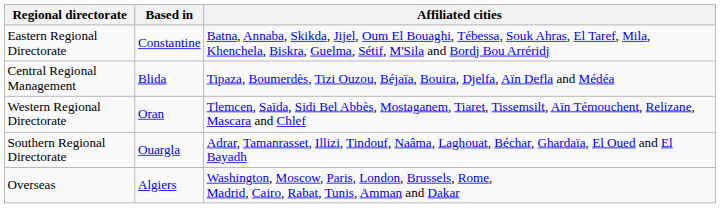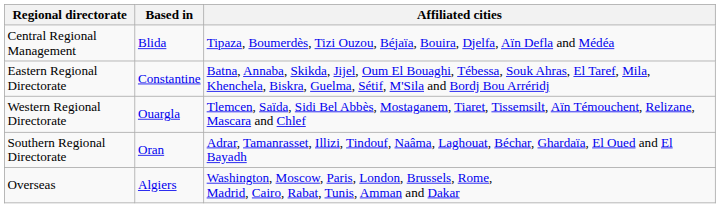 <table class="wikitable" border="1">
 <tr>
 <th>Regional directorate</th>
 <th>Based in</th>
 <th>Affiliated cities</th>
 </tr>
 <tr>
+<td>Central Regional Management</td>
+<td><a href='#'>Blida</a></td>
+<td><a href='#'>Tipaza</a>, <a href='#'>Boumerdès</a>, <a href='#'>Tizi Ouzou</a>, <a href='#'>Béjaïa</a>, <a href='#'>Bouira</a>, <a href='#'>Djelfa</a>, <a href='#'>Aïn Defla</a> and <a href='#'>Médéa</a></td>
+</tr>
+<tr>
 <td>Eastern Regional Directorate</td>
 <td><a href='#'>Constantine</a></td>
 <td><a href='#'>Batna</a>, <a href='#'>Annaba</a>, <a href='#'>Skikda</a>, <a href='#'>Jijel</a>, <a href='#'>Oum El Bouaghi</a>, <a href='#'>Tébessa</a>, <a href='#'>Souk Ahras</a>, <a href='#'>El Taref</a>, <a href='#'>Mila</a>, <a href='#'>Khenchela</a>, <a href='#'>Biskra</a>, <a href='#'>Guelma</a>, <a href='#'>Sétif</a>, <a href='#'>M'Sila</a> and <a href='#'>Bordj Bou Arréridj</a></td>
 </tr>
 <tr>
-<td>Central Regional Management</td>
-<td><a href='#'>Blida</a></td>
-<td><a href='#'>Tipaza</a>, <a href='#'>Boumerdès</a>, <a href='#'>Tizi Ouzou</a>, <a href='#'>Béjaïa</a>, <a href='#'>Bouira</a>, <a href='#'>Djelfa</a>, <a href='#'>Aïn Defla</a> and <a href='#'>Médéa</a></td>
-</tr>
-<tr>
 <td>Western Regional Directorate</td>
-<td><a href='#'>Oran</a></td>
+<td><a href='#'>Ouargla</a></td>
 <td><a href='#'>Tlemcen</a>, <a href='#'>Saïda</a>, <a href='#'>Sidi Bel Abbès</a>, <a href='#'>Mostaganem</a>, <a href='#'>Tiaret</a>, <a href='#'>Tissemsilt</a>, <a href='#'>Aïn Témouchent</a>, <a href='#'>Relizane</a>, <a href='#'>Mascara</a> and <a href='#'>Chlef</a></td>
 </tr>
 <tr>
 <td>Southern Regional Directorate</td>
-<td><a href='#'>Ouargla</a></td>
+<td><a href='#'>Oran</a></td>
 <td><a href='#'>Adrar</a>, <a href='#'>Tamanrasset</a>, <a href='#'>Illizi</a>, <a href='#'>Tindouf</a>, <a href='#'>Naâma</a>, <a href='#'>Laghouat</a>, <a href='#'>Béchar</a>, <a href='#'>Ghardaïa</a>, <a href='#'>El Oued</a> and <a href='#'>El Bayadh</a></td>
 </tr>
 <tr>
 <td>Overseas</td>
 <td><a href='#'>Algiers</a></td>
 <td><a href='#'>Washington</a>, <a href='#'>Moscow</a>, <a href='#'>Paris</a>, <a href='#'>London</a>, <a href='#'>Brussels</a>, <a href='#'>Rome</a>, <br><a href='#'>Madrid</a>, <a href='#'>Cairo</a>, <a href='#'>Rabat</a>, <a href='#'>Tunis</a>, <a href='#'>Amman</a> and <a href='#'>Dakar</a></td>
 </tr>
 </table>
